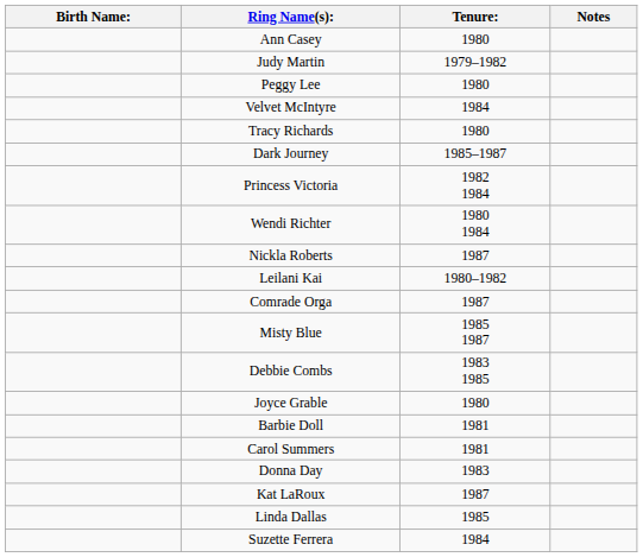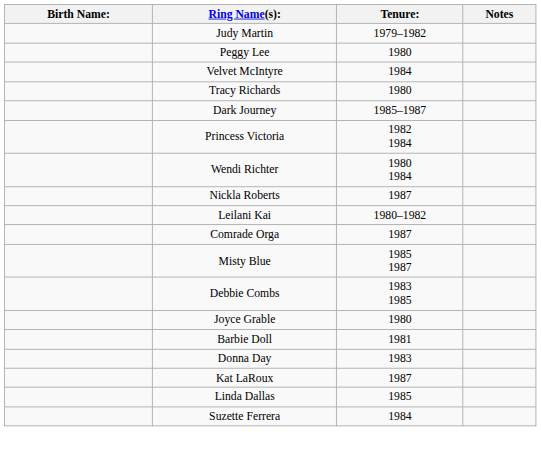 <table class="sortable wikitable" style="font-size:85%; text-align:center; width:70%;">
 <tr>
 <th>Birth Name:</th>
 <th><a href='#'>Ring Name</a>(s):</th>
 <th>Tenure:</th>
 <th>Notes</th>
-</tr>
-<tr>
-<td></td>
-<td>Ann Casey</td>
-<td sort>1980</td>
-<td></td>
 </tr>
 <tr>
 <td></td>
 <td>Judy Martin</td>
 <td sort>1979–1982</td>
 <td></td>
 </tr>
 <tr>
 <td></td>
 <td>Peggy Lee</td>
 <td sort>1980</td>
 <td></td>
 </tr>
 <tr>
 <td></td>
 <td>Velvet McIntyre</td>
 <td sort>1984</td>
 <td></td>
 </tr>
 <tr>
 <td></td>
 <td>Tracy Richards</td>
 <td sort>1980</td>
 <td></td>
 </tr>
 <tr>
 <td></td>
 <td>Dark Journey</td>
 <td sort>1985–1987</td>
 <td></td>
 </tr>
 <tr>
 <td></td>
 <td>Princess Victoria</td>
 <td sort>1982<br>1984</td>
 <td></td>
 </tr>
 <tr>
 <td></td>
 <td>Wendi Richter</td>
 <td sort>1980<br>1984</td>
 <td></td>
 </tr>
 <tr>
 <td></td>
 <td>Nickla Roberts</td>
 <td sort>1987</td>
 <td></td>
 </tr>
 <tr>
 <td></td>
 <td>Leilani Kai</td>
 <td sort>1980–1982</td>
 <td></td>
 </tr>
 <tr>
 <td></td>
 <td>Comrade Orga</td>
 <td sort>1987</td>
 <td></td>
 </tr>
 <tr>
 <td></td>
 <td>Misty Blue</td>
 <td sort>1985<br>1987</td>
 <td></td>
 </tr>
 <tr>
 <td></td>
 <td>Debbie Combs</td>
 <td sort>1983<br>1985</td>
 <td></td>
 </tr>
 <tr>
 <td></td>
 <td>Joyce Grable</td>
 <td sort>1980</td>
 <td></td>
 </tr>
 <tr>
 <td></td>
 <td>Barbie Doll</td>
 <td sort>1981</td>
 <td></td>
 </tr>
 <tr>
 <td></td>
-<td>Carol Summers</td>
-<td sort>1981</td>
-<td></td>
-</tr>
-<tr>
-<td></td>
 <td>Donna Day</td>
 <td sort>1983</td>
 <td></td>
 </tr>
 <tr>
 <td></td>
 <td>Kat LaRoux</td>
 <td sort>1987</td>
 <td></td>
 </tr>
 <tr>
 <td></td>
 <td>Linda Dallas</td>
 <td sort>1985</td>
 <td></td>
 </tr>
 <tr>
 <td></td>
 <td>Suzette Ferrera</td>
 <td sort>1984</td>
 <td></td>
 </tr>
 </table>
